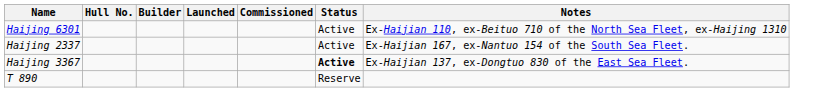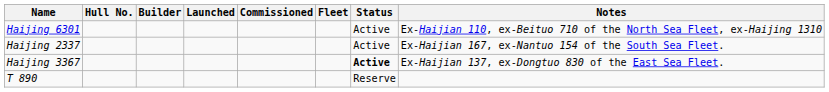 <table class="wikitable">
 <tr>
 <th>Name</th>
 <th>Hull No.</th>
 <th>Builder</th>
 <th>Launched</th>
 <th>Commissioned</th>
+<th>Fleet</th>
 <th>Status</th>
 <th>Notes</th>
 </tr>
 <tr>
 <td><em><a href='#'>Haijing 6301</a></em></td>
+<td></td>
 <td></td>
 <td></td>
 <td></td>
 <td></td>
 <td>Active</td>
 <td>Ex-<em><a href='#'>Haijian 110</a></em>, ex-<em>Beituo 710</em> of the <a href='#'>North Sea Fleet</a>, ex-<em>Haijing 1310</em></td>
 </tr>
 <tr>
 <td><em>Haijing 2337</em></td>
 <td></td>
 <td></td>
 <td></td>
 <td></td>
+<td></td>
 <td>Active</td>
 <td>Ex-<em>Haijian 167</em>, ex-<em>Nantuo 154</em> of the <a href='#'>South Sea Fleet</a>.</td>
 </tr>
 <tr>
 <td><em>Haijing 3367</em></td>
+<td></td>
 <td></td>
 <td></td>
 <td></td>
 <td></td>
 <td><strong>Active</strong></td>
 <td>Ex-<em>Haijian 137</em>, ex-<em>Dongtuo 830</em> of the <a href='#'>East Sea Fleet</a>.</td>
 </tr>
 <tr>
 <td><em>T 890</em></td>
 <td></td>
 <td></td>
 <td></td>
 <td></td>
+<td></td>
 <td>Reserve</td>
 <td></td>
 </tr>
 </table>
